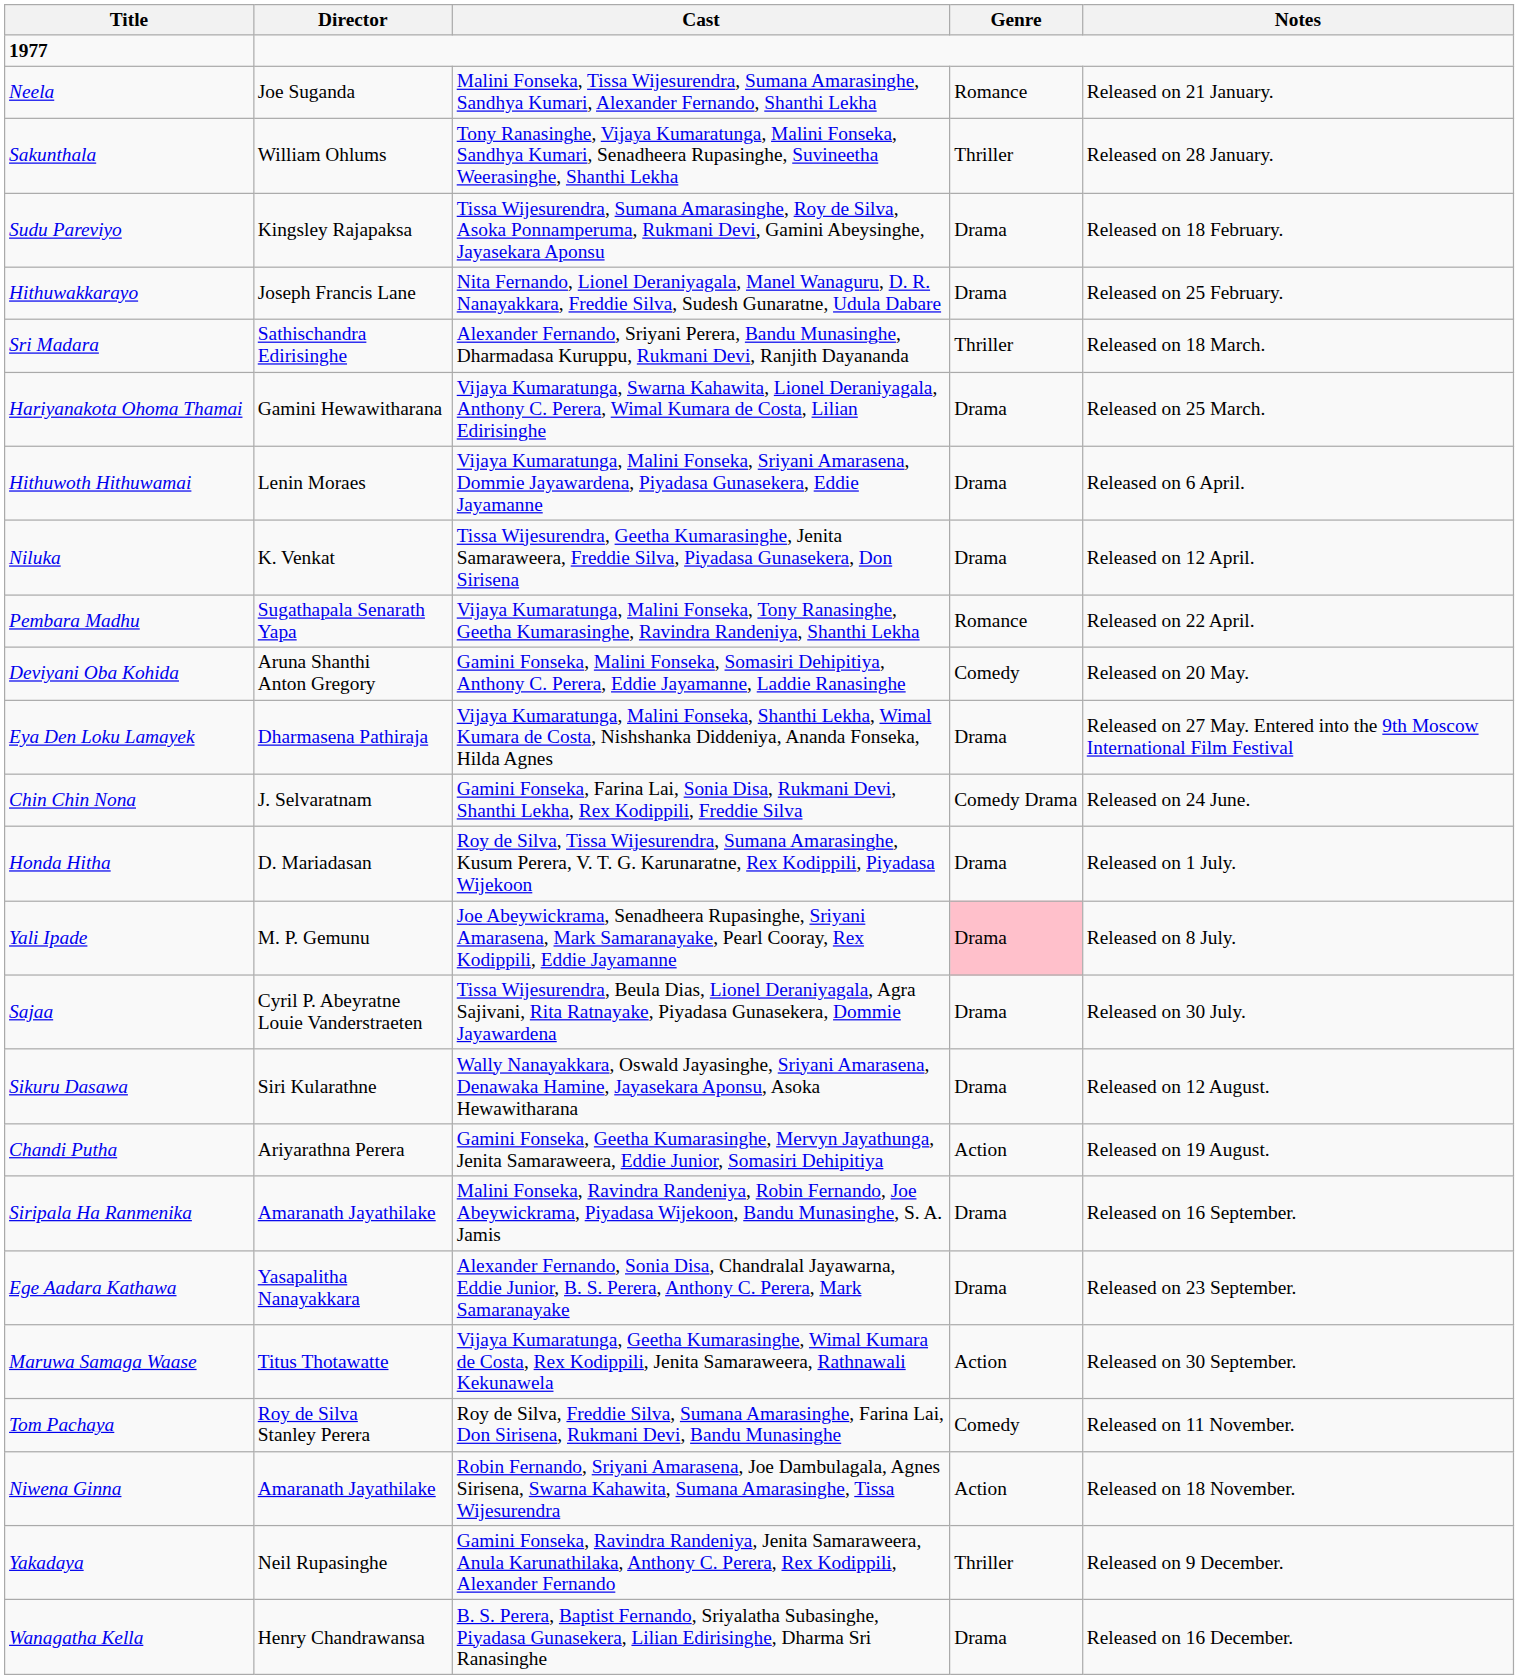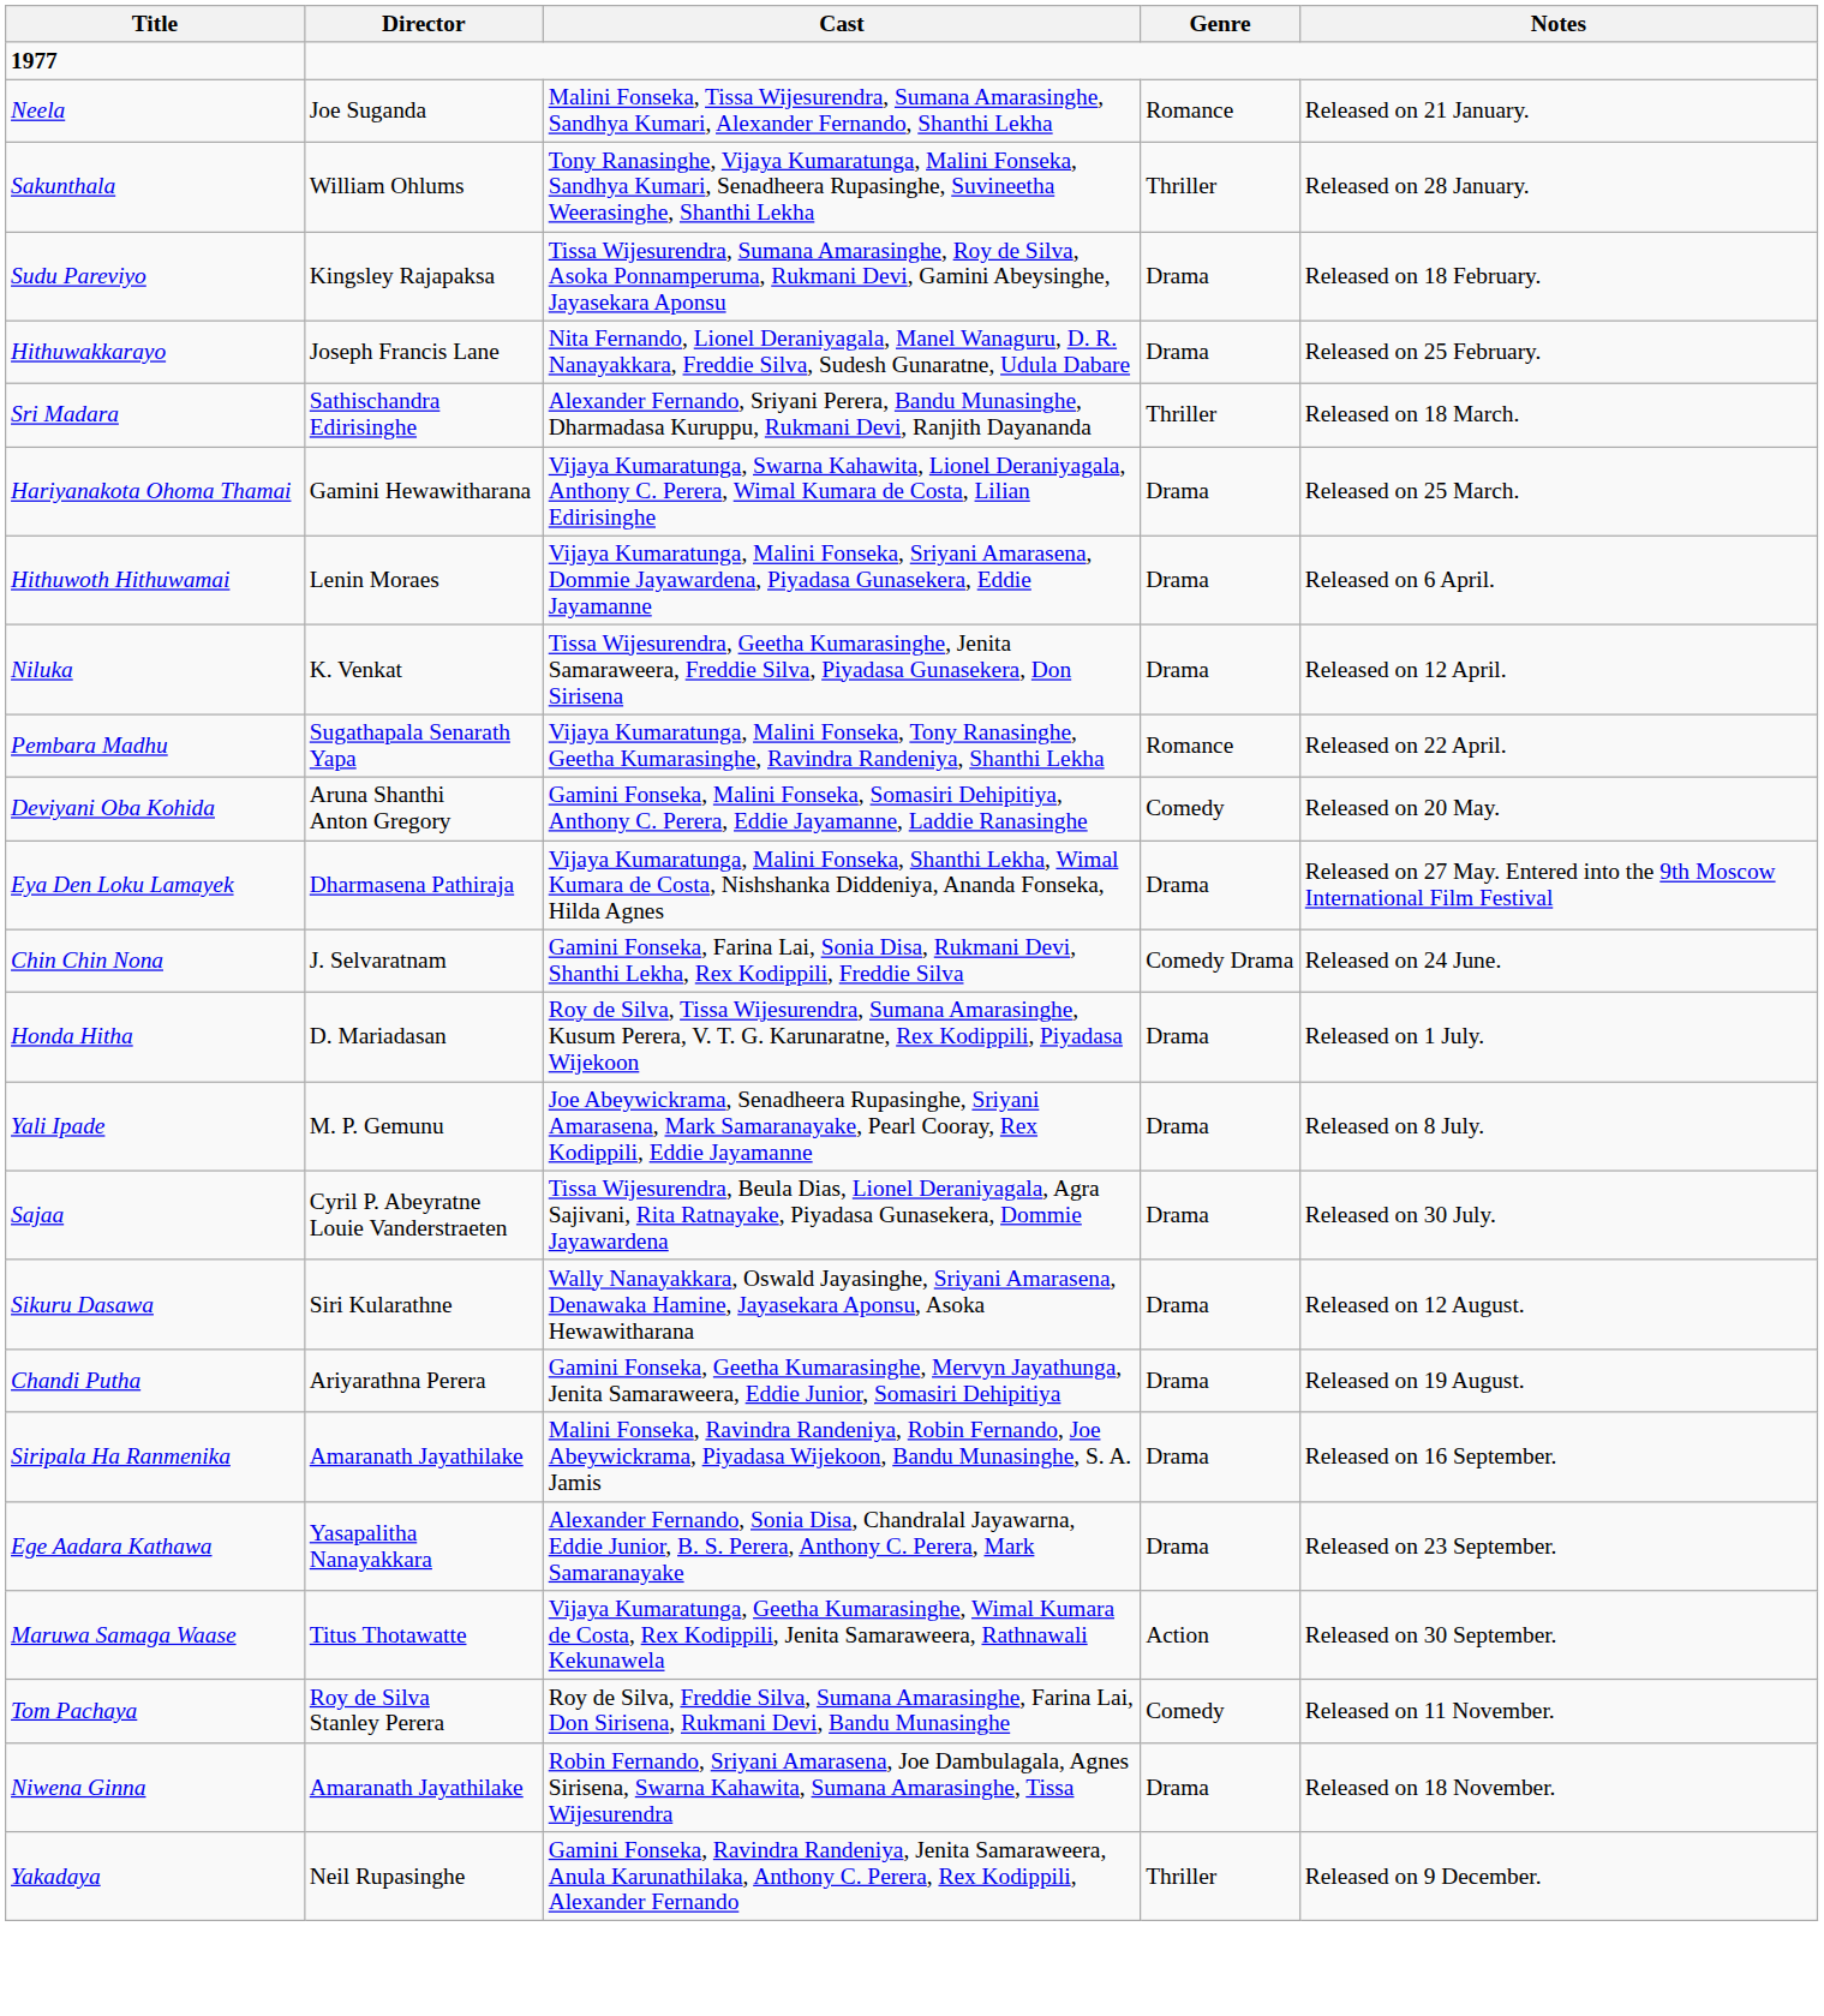 <table class="wikitable">
 <tr>
 <th width=15%>Title</th>
 <th width=12%>Director</th>
 <th width=30%>Cast</th>
 <th width=8%>Genre</th>
 <th width=26%>Notes</th>
 </tr>
 <tr>
 <td><strong>1977</strong></td>
 </tr>
 <tr>
 <td><em><a href='#'>Neela</a></em></td>
 <td>Joe Suganda</td>
 <td><a href='#'>Malini Fonseka</a>, <a href='#'>Tissa Wijesurendra</a>, <a href='#'>Sumana Amarasinghe</a>, <a href='#'>Sandhya Kumari</a>, <a href='#'>Alexander Fernando</a>, <a href='#'>Shanthi Lekha</a></td>
 <td>Romance</td>
 <td>Released on 21 January.</td>
 </tr>
 <tr>
 <td><em><a href='#'>Sakunthala</a></em></td>
 <td>William Ohlums</td>
 <td><a href='#'>Tony Ranasinghe</a>, <a href='#'>Vijaya Kumaratunga</a>, <a href='#'>Malini Fonseka</a>, <a href='#'>Sandhya Kumari</a>, Senadheera Rupasinghe, <a href='#'>Suvineetha Weerasinghe</a>, <a href='#'>Shanthi Lekha</a></td>
 <td>Thriller</td>
 <td>Released on 28 January.</td>
 </tr>
 <tr>
 <td><em><a href='#'>Sudu Pareviyo</a></em></td>
 <td>Kingsley Rajapaksa</td>
 <td><a href='#'>Tissa Wijesurendra</a>, <a href='#'>Sumana Amarasinghe</a>, <a href='#'>Roy de Silva</a>, <a href='#'>Asoka Ponnamperuma</a>, <a href='#'>Rukmani Devi</a>, Gamini Abeysinghe, <a href='#'>Jayasekara Aponsu</a></td>
 <td>Drama</td>
 <td>Released on 18 February.</td>
 </tr>
 <tr>
 <td><em><a href='#'>Hithuwakkarayo</a></em></td>
 <td>Joseph Francis Lane</td>
 <td><a href='#'>Nita Fernando</a>, <a href='#'>Lionel Deraniyagala</a>, <a href='#'>Manel Wanaguru</a>, <a href='#'>D. R. Nanayakkara</a>, <a href='#'>Freddie Silva</a>, Sudesh Gunaratne, <a href='#'>Udula Dabare</a></td>
 <td>Drama</td>
 <td>Released on 25 February.</td>
 </tr>
 <tr>
 <td><em><a href='#'>Sri Madara</a></em></td>
 <td><a href='#'>Sathischandra Edirisinghe</a></td>
 <td><a href='#'>Alexander Fernando</a>, Sriyani Perera, <a href='#'>Bandu Munasinghe</a>, Dharmadasa Kuruppu, <a href='#'>Rukmani Devi</a>, Ranjith Dayananda</td>
 <td>Thriller</td>
 <td>Released on 18 March.</td>
 </tr>
 <tr>
 <td><em><a href='#'>Hariyanakota Ohoma Thamai</a></em></td>
 <td>Gamini Hewawitharana</td>
 <td><a href='#'>Vijaya Kumaratunga</a>, <a href='#'>Swarna Kahawita</a>, <a href='#'>Lionel Deraniyagala</a>, <a href='#'>Anthony C. Perera</a>, <a href='#'>Wimal Kumara de Costa</a>, <a href='#'>Lilian Edirisinghe</a></td>
 <td>Drama</td>
 <td>Released on 25 March.</td>
 </tr>
 <tr>
 <td><em><a href='#'>Hithuwoth Hithuwamai</a></em></td>
 <td>Lenin Moraes</td>
 <td><a href='#'>Vijaya Kumaratunga</a>, <a href='#'>Malini Fonseka</a>, <a href='#'>Sriyani Amarasena</a>, <a href='#'>Dommie Jayawardena</a>, <a href='#'>Piyadasa Gunasekera</a>, <a href='#'>Eddie Jayamanne</a></td>
 <td>Drama</td>
 <td>Released on 6 April.</td>
 </tr>
 <tr>
 <td><em><a href='#'>Niluka</a></em></td>
 <td>K. Venkat</td>
 <td><a href='#'>Tissa Wijesurendra</a>, <a href='#'>Geetha Kumarasinghe</a>, Jenita Samaraweera, <a href='#'>Freddie Silva</a>, <a href='#'>Piyadasa Gunasekera</a>, <a href='#'>Don Sirisena</a></td>
 <td>Drama</td>
 <td>Released on 12 April.</td>
 </tr>
 <tr>
 <td><em><a href='#'>Pembara Madhu</a></em></td>
 <td><a href='#'>Sugathapala Senarath Yapa</a></td>
 <td><a href='#'>Vijaya Kumaratunga</a>, <a href='#'>Malini Fonseka</a>, <a href='#'>Tony Ranasinghe</a>, <a href='#'>Geetha Kumarasinghe</a>, <a href='#'>Ravindra Randeniya</a>, <a href='#'>Shanthi Lekha</a></td>
 <td>Romance</td>
 <td>Released on 22 April.</td>
 </tr>
 <tr>
 <td><em><a href='#'>Deviyani Oba Kohida</a></em></td>
 <td>Aruna Shanthi <br> Anton Gregory</td>
 <td><a href='#'>Gamini Fonseka</a>, <a href='#'>Malini Fonseka</a>, <a href='#'>Somasiri Dehipitiya</a>, <a href='#'>Anthony C. Perera</a>, <a href='#'>Eddie Jayamanne</a>, <a href='#'>Laddie Ranasinghe</a></td>
 <td>Comedy</td>
 <td>Released on 20 May.</td>
 </tr>
 <tr>
 <td><em><a href='#'>Eya Den Loku Lamayek</a></em></td>
 <td><a href='#'>Dharmasena Pathiraja</a></td>
 <td><a href='#'>Vijaya Kumaratunga</a>, <a href='#'>Malini Fonseka</a>, <a href='#'>Shanthi Lekha</a>, <a href='#'>Wimal Kumara de Costa</a>, Nishshanka Diddeniya, Ananda Fonseka, Hilda Agnes</td>
 <td>Drama</td>
 <td>Released on 27 May. Entered into the <a href='#'>9th Moscow International Film Festival</a></td>
 </tr>
 <tr>
 <td><em><a href='#'>Chin Chin Nona</a></em></td>
 <td>J. Selvaratnam</td>
 <td><a href='#'>Gamini Fonseka</a>, Farina Lai, <a href='#'>Sonia Disa</a>, <a href='#'>Rukmani Devi</a>, <a href='#'>Shanthi Lekha</a>, <a href='#'>Rex Kodippili</a>, <a href='#'>Freddie Silva</a></td>
 <td>Comedy Drama</td>
 <td>Released on 24 June.</td>
 </tr>
 <tr>
 <td><em><a href='#'>Honda Hitha</a></em></td>
 <td>D. Mariadasan</td>
 <td><a href='#'>Roy de Silva</a>, <a href='#'>Tissa Wijesurendra</a>, <a href='#'>Sumana Amarasinghe</a>, Kusum Perera, V. T. G. Karunaratne, <a href='#'>Rex Kodippili</a>, <a href='#'>Piyadasa Wijekoon</a></td>
 <td>Drama</td>
 <td>Released on 1 July.</td>
 </tr>
 <tr>
 <td><em><a href='#'>Yali Ipade</a></em></td>
 <td>M. P. Gemunu</td>
 <td><a href='#'>Joe Abeywickrama</a>, Senadheera Rupasinghe, <a href='#'>Sriyani Amarasena</a>, <a href='#'>Mark Samaranayake</a>, Pearl Cooray, <a href='#'>Rex Kodippili</a>, <a href='#'>Eddie Jayamanne</a></td>
-<td style="background: pink;">Drama</td>
+<td>Drama</td>
 <td>Released on 8 July.</td>
 </tr>
 <tr>
 <td><em><a href='#'>Sajaa</a></em></td>
 <td>Cyril P. Abeyratne <br>Louie Vanderstraeten</td>
 <td><a href='#'>Tissa Wijesurendra</a>, Beula Dias, <a href='#'>Lionel Deraniyagala</a>, Agra Sajivani, <a href='#'>Rita Ratnayake</a>, Piyadasa Gunasekera, <a href='#'>Dommie Jayawardena</a></td>
 <td>Drama</td>
 <td>Released on 30 July.</td>
 </tr>
 <tr>
 <td><em><a href='#'>Sikuru Dasawa</a></em></td>
 <td>Siri Kularathne</td>
 <td><a href='#'>Wally Nanayakkara</a>, Oswald Jayasinghe, <a href='#'>Sriyani Amarasena</a>, <a href='#'>Denawaka Hamine</a>, <a href='#'>Jayasekara Aponsu</a>, Asoka Hewawitharana</td>
 <td>Drama</td>
 <td>Released on 12 August.</td>
 </tr>
 <tr>
 <td><em><a href='#'>Chandi Putha</a></em></td>
 <td>Ariyarathna Perera</td>
 <td><a href='#'>Gamini Fonseka</a>, <a href='#'>Geetha Kumarasinghe</a>, <a href='#'>Mervyn Jayathunga</a>, Jenita Samaraweera, <a href='#'>Eddie Junior</a>, <a href='#'>Somasiri Dehipitiya</a></td>
-<td>Action</td>
+<td>Drama</td>
 <td>Released on 19 August.</td>
 </tr>
 <tr>
 <td><em><a href='#'>Siripala Ha Ranmenika</a></em></td>
 <td><a href='#'>Amaranath Jayathilake</a></td>
 <td><a href='#'>Malini Fonseka</a>, <a href='#'>Ravindra Randeniya</a>, <a href='#'>Robin Fernando</a>, <a href='#'>Joe Abeywickrama</a>, <a href='#'>Piyadasa Wijekoon</a>, <a href='#'>Bandu Munasinghe</a>, S. A. Jamis</td>
 <td>Drama</td>
 <td>Released on 16 September.</td>
 </tr>
 <tr>
 <td><em><a href='#'>Ege Aadara Kathawa</a></em></td>
 <td><a href='#'>Yasapalitha Nanayakkara</a></td>
 <td><a href='#'>Alexander Fernando</a>, <a href='#'>Sonia Disa</a>, Chandralal Jayawarna, <a href='#'>Eddie Junior</a>, <a href='#'>B. S. Perera</a>, <a href='#'>Anthony C. Perera</a>, <a href='#'>Mark Samaranayake</a></td>
 <td>Drama</td>
 <td>Released on 23 September.</td>
 </tr>
 <tr>
 <td><em><a href='#'>Maruwa Samaga Waase</a></em></td>
 <td><a href='#'>Titus Thotawatte</a></td>
 <td><a href='#'>Vijaya Kumaratunga</a>, <a href='#'>Geetha Kumarasinghe</a>, <a href='#'>Wimal Kumara de Costa</a>, <a href='#'>Rex Kodippili</a>, Jenita Samaraweera, <a href='#'>Rathnawali Kekunawela</a></td>
 <td>Action</td>
 <td>Released on 30 September.</td>
 </tr>
 <tr>
 <td><em><a href='#'>Tom Pachaya</a></em></td>
 <td><a href='#'>Roy de Silva</a><br> Stanley Perera</td>
 <td>Roy de Silva, <a href='#'>Freddie Silva</a>, <a href='#'>Sumana Amarasinghe</a>, Farina Lai, <a href='#'>Don Sirisena</a>, <a href='#'>Rukmani Devi</a>, <a href='#'>Bandu Munasinghe</a></td>
 <td>Comedy</td>
 <td>Released on 11 November.</td>
 </tr>
 <tr>
 <td><em><a href='#'>Niwena Ginna</a></em></td>
 <td><a href='#'>Amaranath Jayathilake</a></td>
 <td><a href='#'>Robin Fernando</a>, <a href='#'>Sriyani Amarasena</a>, Joe Dambulagala, Agnes Sirisena, <a href='#'>Swarna Kahawita</a>, <a href='#'>Sumana Amarasinghe</a>, <a href='#'>Tissa Wijesurendra</a></td>
-<td>Action</td>
+<td>Drama</td>
 <td>Released on 18 November.</td>
 </tr>
 <tr>
 <td><em><a href='#'>Yakadaya</a></em></td>
 <td>Neil Rupasinghe</td>
 <td><a href='#'>Gamini Fonseka</a>, <a href='#'>Ravindra Randeniya</a>, Jenita Samaraweera, <a href='#'>Anula Karunathilaka</a>, <a href='#'>Anthony C. Perera</a>, <a href='#'>Rex Kodippili</a>, <a href='#'>Alexander Fernando</a></td>
 <td>Thriller</td>
 <td>Released on 9 December.</td>
 </tr>
-<tr>
-<td><em><a href='#'>Wanagatha Kella</a></em></td>
-<td>Henry Chandrawansa</td>
-<td><a href='#'>B. S. Perera</a>, <a href='#'>Baptist Fernando</a>, Sriyalatha Subasinghe, <a href='#'>Piyadasa Gunasekera</a>, <a href='#'>Lilian Edirisinghe</a>, Dharma Sri Ranasinghe</td>
-<td>Drama</td>
-<td>Released on 16 December.</td>
-</tr>
 </table>
